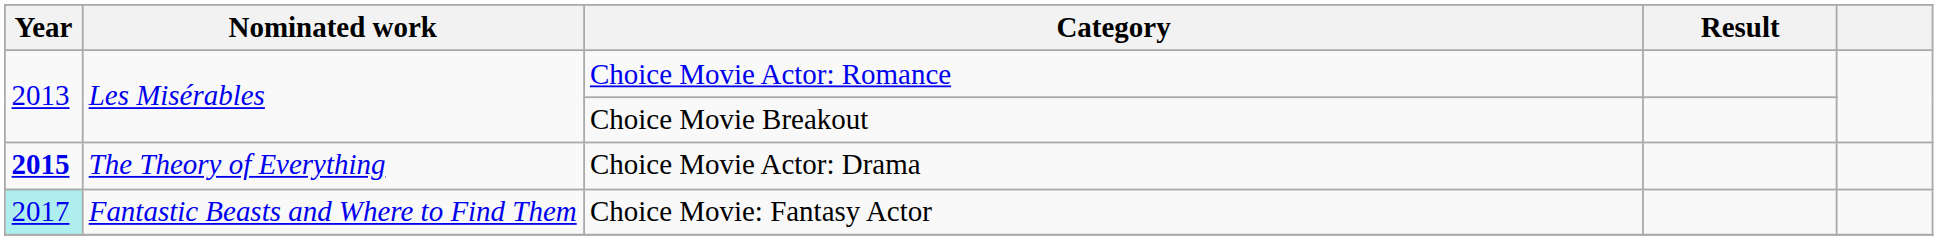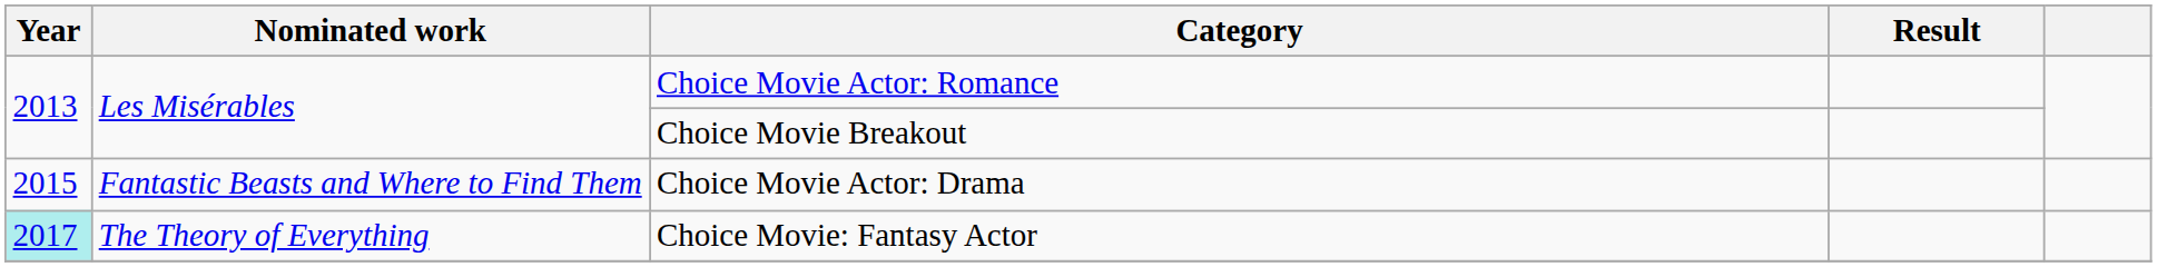 <table class=wikitable>
 <tr>
 <th width=4%>Year</th>
 <th width=26%>Nominated work</th>
 <th width=55%>Category</th>
 <th width=10%>Result</th>
 <th width=5%></th>
 </tr>
 <tr>
 <td rowspan="2"><a href='#'>2013</a></td>
 <td rowspan="2"><em><a href='#'>Les Misérables</a></em></td>
 <td><a href='#'>Choice Movie Actor: Romance</a></td>
 <td></td>
 <td rowspan="2"></td>
 </tr>
 <tr>
 <td>Choice Movie Breakout</td>
 <td></td>
 </tr>
 <tr>
-<td><strong><a href='#'>2015</a></strong></td>
-<td><em><a href='#'>The Theory of Everything</a></em></td>
+<td><a href='#'>2015</a></td>
+<td><em><a href='#'>Fantastic Beasts and Where to Find Them</a></em></td>
 <td Teen Choice Awards>Choice Movie Actor: Drama</td>
 <td></td>
 <td></td>
 </tr>
 <tr>
 <td style="background: paleturquoise;"><a href='#'>2017</a></td>
-<td><em><a href='#'>Fantastic Beasts and Where to Find Them</a></em></td>
+<td><em><a href='#'>The Theory of Everything</a></em></td>
 <td Teen Choice Awards>Choice Movie: Fantasy Actor</td>
 <td></td>
 <td></td>
 </tr>
 <tr>
 </tr>
 </table>
